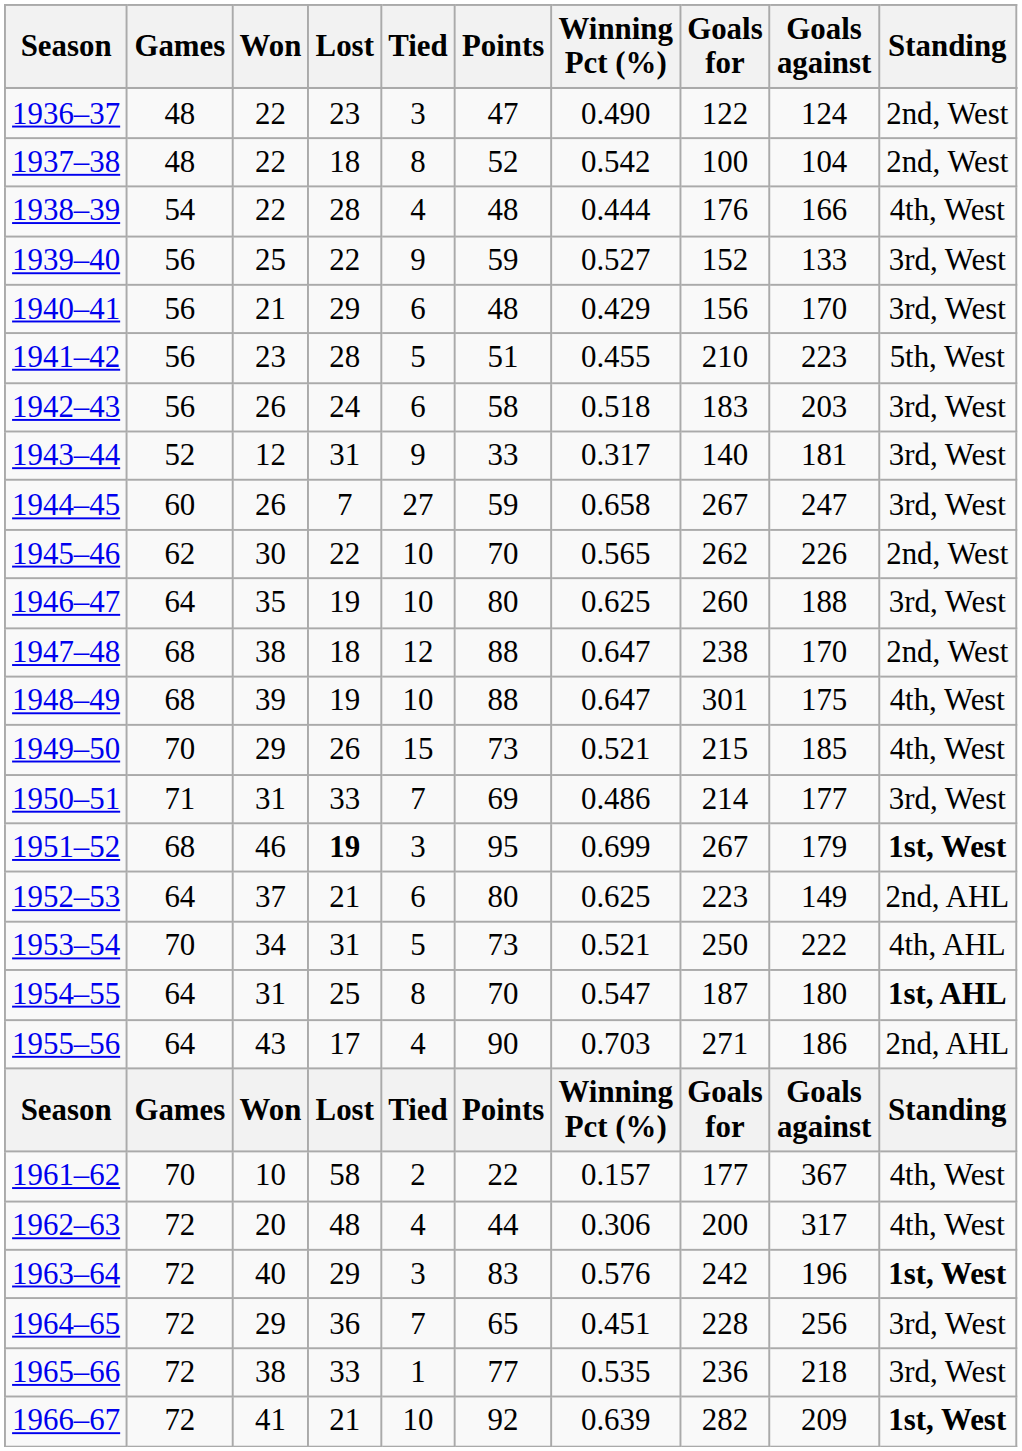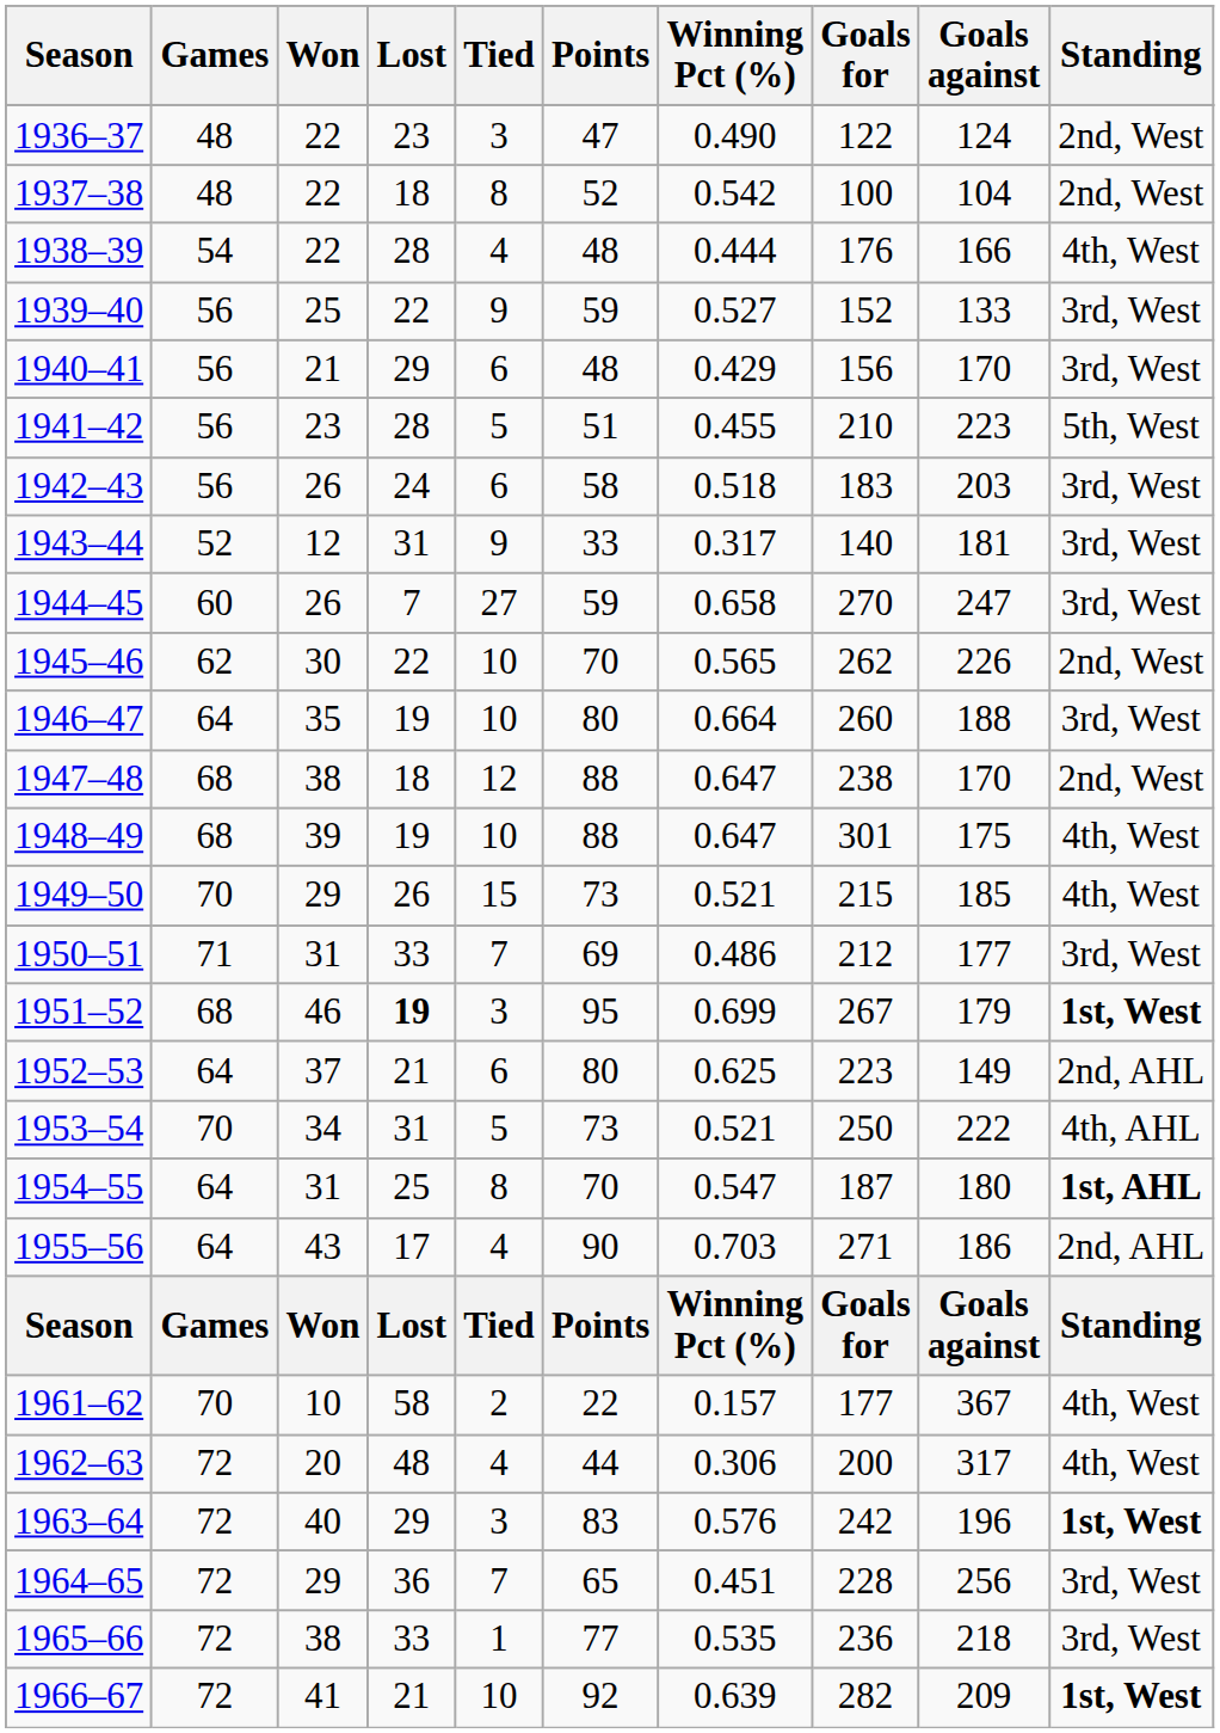 <table class="wikitable" style="text-align:center">
 <tr>
 <th>Season</th>
 <th>Games</th>
 <th>Won</th>
 <th>Lost</th>
 <th>Tied</th>
 <th>Points</th>
 <th>Winning<br> Pct (%)</th>
 <th>Goals<br>for</th>
 <th>Goals<br>against</th>
 <th>Standing</th>
 </tr>
 <tr bgcolor="#ccffcc">
 </tr>
 <tr>
 <td><a href='#'>1936–37</a></td>
 <td>48</td>
 <td>22</td>
 <td>23</td>
 <td>3</td>
 <td>47</td>
 <td>0.490</td>
 <td>122</td>
 <td>124</td>
 <td>2nd, West</td>
 </tr>
 <tr>
 <td><a href='#'>1937–38</a></td>
 <td>48</td>
 <td>22</td>
 <td>18</td>
 <td>8</td>
 <td>52</td>
 <td>0.542</td>
 <td>100</td>
 <td>104</td>
 <td>2nd, West</td>
 </tr>
 <tr>
 <td><a href='#'>1938–39</a></td>
 <td>54</td>
 <td>22</td>
 <td>28</td>
 <td>4</td>
 <td>48</td>
 <td>0.444</td>
 <td>176</td>
 <td>166</td>
 <td>4th, West</td>
 </tr>
 <tr>
 <td><a href='#'>1939–40</a></td>
 <td>56</td>
 <td>25</td>
 <td>22</td>
 <td>9</td>
 <td>59</td>
 <td>0.527</td>
 <td>152</td>
 <td>133</td>
 <td>3rd, West</td>
 </tr>
 <tr>
 <td><a href='#'>1940–41</a></td>
 <td>56</td>
 <td>21</td>
 <td>29</td>
 <td>6</td>
 <td>48</td>
 <td>0.429</td>
 <td>156</td>
 <td>170</td>
 <td>3rd, West</td>
 </tr>
 <tr>
 <td><a href='#'>1941–42</a></td>
 <td>56</td>
 <td>23</td>
 <td>28</td>
 <td>5</td>
 <td>51</td>
 <td>0.455</td>
 <td>210</td>
 <td>223</td>
 <td>5th, West</td>
 </tr>
 <tr>
 <td><a href='#'>1942–43</a></td>
 <td>56</td>
 <td>26</td>
 <td>24</td>
 <td>6</td>
 <td>58</td>
 <td>0.518</td>
 <td>183</td>
 <td>203</td>
 <td>3rd, West</td>
 </tr>
 <tr>
 <td><a href='#'>1943–44</a></td>
 <td>52</td>
 <td>12</td>
 <td>31</td>
 <td>9</td>
 <td>33</td>
 <td>0.317</td>
 <td>140</td>
 <td>181</td>
 <td>3rd, West</td>
 </tr>
 <tr>
 <td><a href='#'>1944–45</a></td>
 <td>60</td>
 <td>26</td>
 <td>7</td>
 <td>27</td>
 <td>59</td>
 <td>0.658</td>
-<td>267</td>
+<td>270</td>
 <td>247</td>
 <td>3rd, West</td>
 </tr>
 <tr>
 <td><a href='#'>1945–46</a></td>
 <td>62</td>
 <td>30</td>
 <td>22</td>
 <td>10</td>
 <td>70</td>
 <td>0.565</td>
 <td>262</td>
 <td>226</td>
 <td>2nd, West</td>
 </tr>
 <tr>
 <td><a href='#'>1946–47</a></td>
 <td>64</td>
 <td>35</td>
 <td>19</td>
 <td>10</td>
 <td>80</td>
-<td>0.625</td>
+<td>0.664</td>
 <td>260</td>
 <td>188</td>
 <td>3rd, West</td>
 </tr>
 <tr>
 <td><a href='#'>1947–48</a></td>
 <td>68</td>
 <td>38</td>
 <td>18</td>
 <td>12</td>
 <td>88</td>
 <td>0.647</td>
 <td>238</td>
 <td>170</td>
 <td>2nd, West</td>
 </tr>
 <tr>
 <td><a href='#'>1948–49</a></td>
 <td>68</td>
 <td>39</td>
 <td>19</td>
 <td>10</td>
 <td>88</td>
 <td>0.647</td>
 <td>301</td>
 <td>175</td>
 <td>4th, West</td>
 </tr>
 <tr>
 <td><a href='#'>1949–50</a></td>
 <td>70</td>
 <td>29</td>
 <td>26</td>
 <td>15</td>
 <td>73</td>
 <td>0.521</td>
 <td>215</td>
 <td>185</td>
 <td>4th, West</td>
 </tr>
 <tr>
 <td><a href='#'>1950–51</a></td>
 <td>71</td>
 <td>31</td>
 <td>33</td>
 <td>7</td>
 <td>69</td>
 <td>0.486</td>
-<td>214</td>
+<td>212</td>
 <td>177</td>
 <td>3rd, West</td>
 </tr>
 <tr>
 <td><a href='#'>1951–52</a></td>
 <td>68</td>
 <td>46</td>
 <td><strong>19</strong></td>
 <td>3</td>
 <td>95</td>
 <td>0.699</td>
 <td>267</td>
 <td>179</td>
 <td><strong>1st, West</strong></td>
 </tr>
 <tr>
 <td><a href='#'>1952–53</a></td>
 <td>64</td>
 <td>37</td>
 <td>21</td>
 <td>6</td>
 <td>80</td>
 <td>0.625</td>
 <td>223</td>
 <td>149</td>
 <td>2nd, AHL</td>
 </tr>
 <tr>
 <td><a href='#'>1953–54</a></td>
 <td>70</td>
 <td>34</td>
 <td>31</td>
 <td>5</td>
 <td>73</td>
 <td>0.521</td>
 <td>250</td>
 <td>222</td>
 <td>4th, AHL</td>
 </tr>
 <tr>
 <td><a href='#'>1954–55</a></td>
 <td>64</td>
 <td>31</td>
 <td>25</td>
 <td>8</td>
 <td>70</td>
 <td>0.547</td>
 <td>187</td>
 <td>180</td>
 <td><strong>1st, AHL</strong></td>
 </tr>
 <tr>
 <td><a href='#'>1955–56</a></td>
 <td>64</td>
 <td>43</td>
 <td>17</td>
 <td>4</td>
 <td>90</td>
 <td>0.703</td>
 <td>271</td>
 <td>186</td>
 <td>2nd, AHL</td>
 </tr>
 <tr>
 <th>Season</th>
 <th>Games</th>
 <th>Won</th>
 <th>Lost</th>
 <th>Tied</th>
 <th>Points</th>
 <th>Winning<br> Pct (%)</th>
 <th>Goals<br>for</th>
 <th>Goals<br>against</th>
 <th>Standing</th>
 </tr>
 <tr>
 <td><a href='#'>1961–62</a></td>
 <td>70</td>
 <td>10</td>
 <td>58</td>
 <td>2</td>
 <td>22</td>
 <td>0.157</td>
 <td>177</td>
 <td>367</td>
 <td>4th, West</td>
 </tr>
 <tr>
 <td><a href='#'>1962–63</a></td>
 <td>72</td>
 <td>20</td>
 <td>48</td>
 <td>4</td>
 <td>44</td>
 <td>0.306</td>
 <td>200</td>
 <td>317</td>
 <td>4th, West</td>
 </tr>
 <tr>
 <td><a href='#'>1963–64</a></td>
 <td>72</td>
 <td>40</td>
 <td>29</td>
 <td>3</td>
 <td>83</td>
 <td>0.576</td>
 <td>242</td>
 <td>196</td>
 <td><strong>1st, West</strong></td>
 </tr>
 <tr>
 <td><a href='#'>1964–65</a></td>
 <td>72</td>
 <td>29</td>
 <td>36</td>
 <td>7</td>
 <td>65</td>
 <td>0.451</td>
 <td>228</td>
 <td>256</td>
 <td>3rd, West</td>
 </tr>
 <tr>
 <td><a href='#'>1965–66</a></td>
 <td>72</td>
 <td>38</td>
 <td>33</td>
 <td>1</td>
 <td>77</td>
 <td>0.535</td>
 <td>236</td>
 <td>218</td>
 <td>3rd, West</td>
 </tr>
 <tr>
 <td><a href='#'>1966–67</a></td>
 <td>72</td>
 <td>41</td>
 <td>21</td>
 <td>10</td>
 <td>92</td>
 <td>0.639</td>
 <td>282</td>
 <td>209</td>
 <td><strong>1st, West</strong></td>
 </tr>
 </table>
